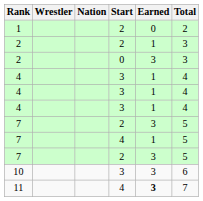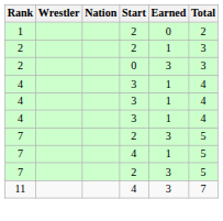 <table class="wikitable sortable" style="text-align:center;">
 <tr>
 <th>Rank</th>
 <th>Wrestler</th>
 <th>Nation</th>
 <th>Start</th>
 <th>Earned</th>
 <th>Total</th>
 </tr>
 <tr style="background:#cfc;">
 <td>1</td>
 <td align=left></td>
 <td align=left></td>
 <td>2</td>
 <td>0</td>
 <td>2</td>
 </tr>
 <tr style="background:#cfc;">
 <td>2</td>
 <td align=left></td>
 <td align=left></td>
 <td>2</td>
 <td>1</td>
 <td>3</td>
 </tr>
 <tr style="background:#cfc;">
 <td>2</td>
 <td align=left></td>
 <td align=left></td>
 <td>0</td>
 <td>3</td>
 <td>3</td>
 </tr>
 <tr style="background:#cfc;">
 <td>4</td>
 <td align=left></td>
 <td align=left></td>
 <td>3</td>
 <td>1</td>
 <td>4</td>
 </tr>
 <tr style="background:#cfc;">
 <td>4</td>
 <td align=left></td>
 <td align=left></td>
 <td>3</td>
 <td>1</td>
 <td>4</td>
 </tr>
 <tr style="background:#cfc;">
 <td>4</td>
 <td align=left></td>
 <td align=left></td>
 <td>3</td>
 <td>1</td>
 <td>4</td>
 </tr>
 <tr style="background:#cfc;">
 <td>7</td>
 <td align=left></td>
 <td align=left></td>
 <td>2</td>
 <td>3</td>
 <td>5</td>
 </tr>
 <tr style="background:#cfc;">
 <td>7</td>
 <td align=left></td>
 <td align=left></td>
 <td>4</td>
 <td>1</td>
 <td>5</td>
 </tr>
 <tr style="background:#cfc;">
 <td>7</td>
 <td align=left></td>
 <td align=left></td>
 <td>2</td>
 <td>3</td>
 <td>5</td>
 </tr>
 <tr>
-<td>10</td>
-<td align=left></td>
-<td align=left></td>
-<td>3</td>
-<td>3</td>
-<td>6</td>
-</tr>
-<tr>
 <td>11</td>
 <td align=left></td>
 <td align=left></td>
 <td>4</td>
-<td><strong>3</strong></td>
+<td>3</td>
 <td>7</td>
 </tr>
 </table>
